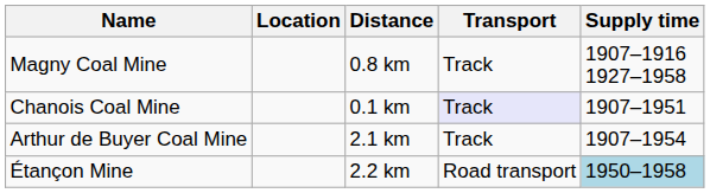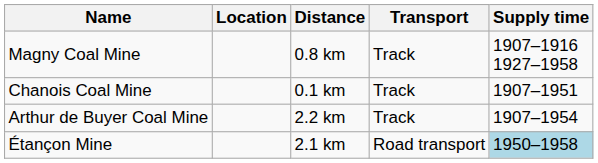 <table class="wikitable">
 <tr>
 <th>Name</th>
 <th>Location</th>
 <th>Distance</th>
 <th>Transport</th>
 <th>Supply time</th>
 </tr>
 <tr>
 <td>Magny Coal Mine</td>
 <td></td>
 <td>0.8 <abbr>km</abbr></td>
 <td>Track</td>
 <td>1907–1916<br>1927–1958</td>
 </tr>
 <tr>
 <td>Chanois Coal Mine</td>
 <td></td>
 <td>0.1 <abbr>km</abbr></td>
-<td style="background: lavender;">Track</td>
+<td>Track</td>
 <td>1907–1951</td>
 </tr>
 <tr>
 <td>Arthur de Buyer Coal Mine</td>
 <td></td>
-<td>2.1 <abbr>km</abbr></td>
+<td>2.2 <abbr>km</abbr></td>
 <td>Track</td>
 <td>1907–1954</td>
 </tr>
 <tr>
 <td>Étançon Mine</td>
 <td></td>
-<td>2.2 <abbr>km</abbr></td>
+<td>2.1 <abbr>km</abbr></td>
 <td>Road transport</td>
 <td style="background: lightblue;">1950–1958</td>
 </tr>
 </table>
